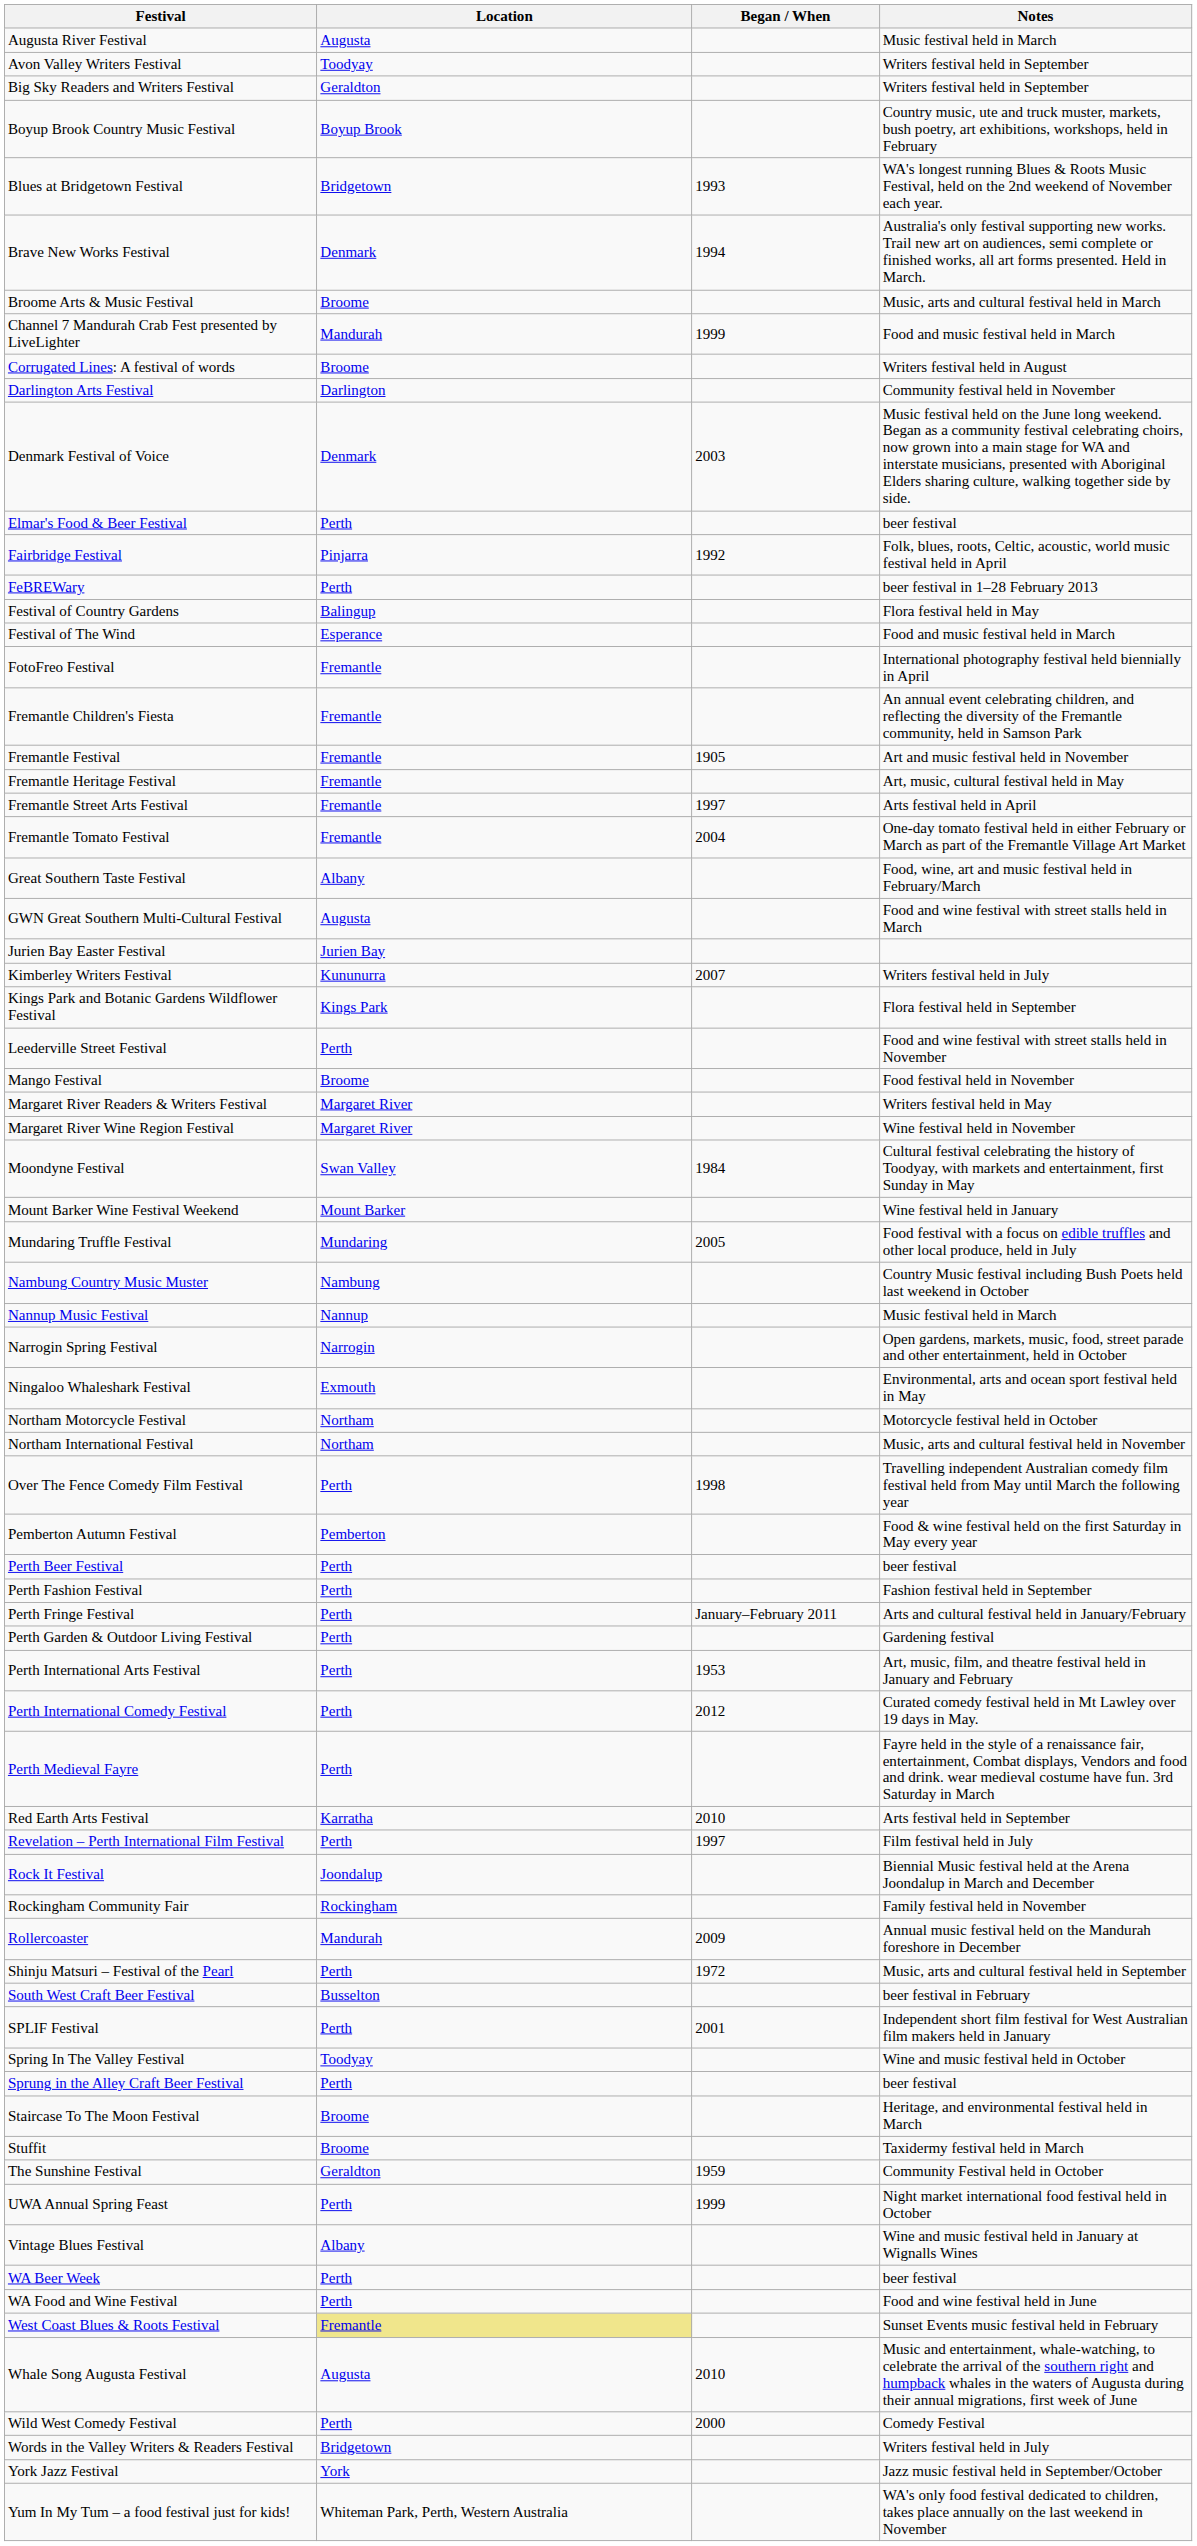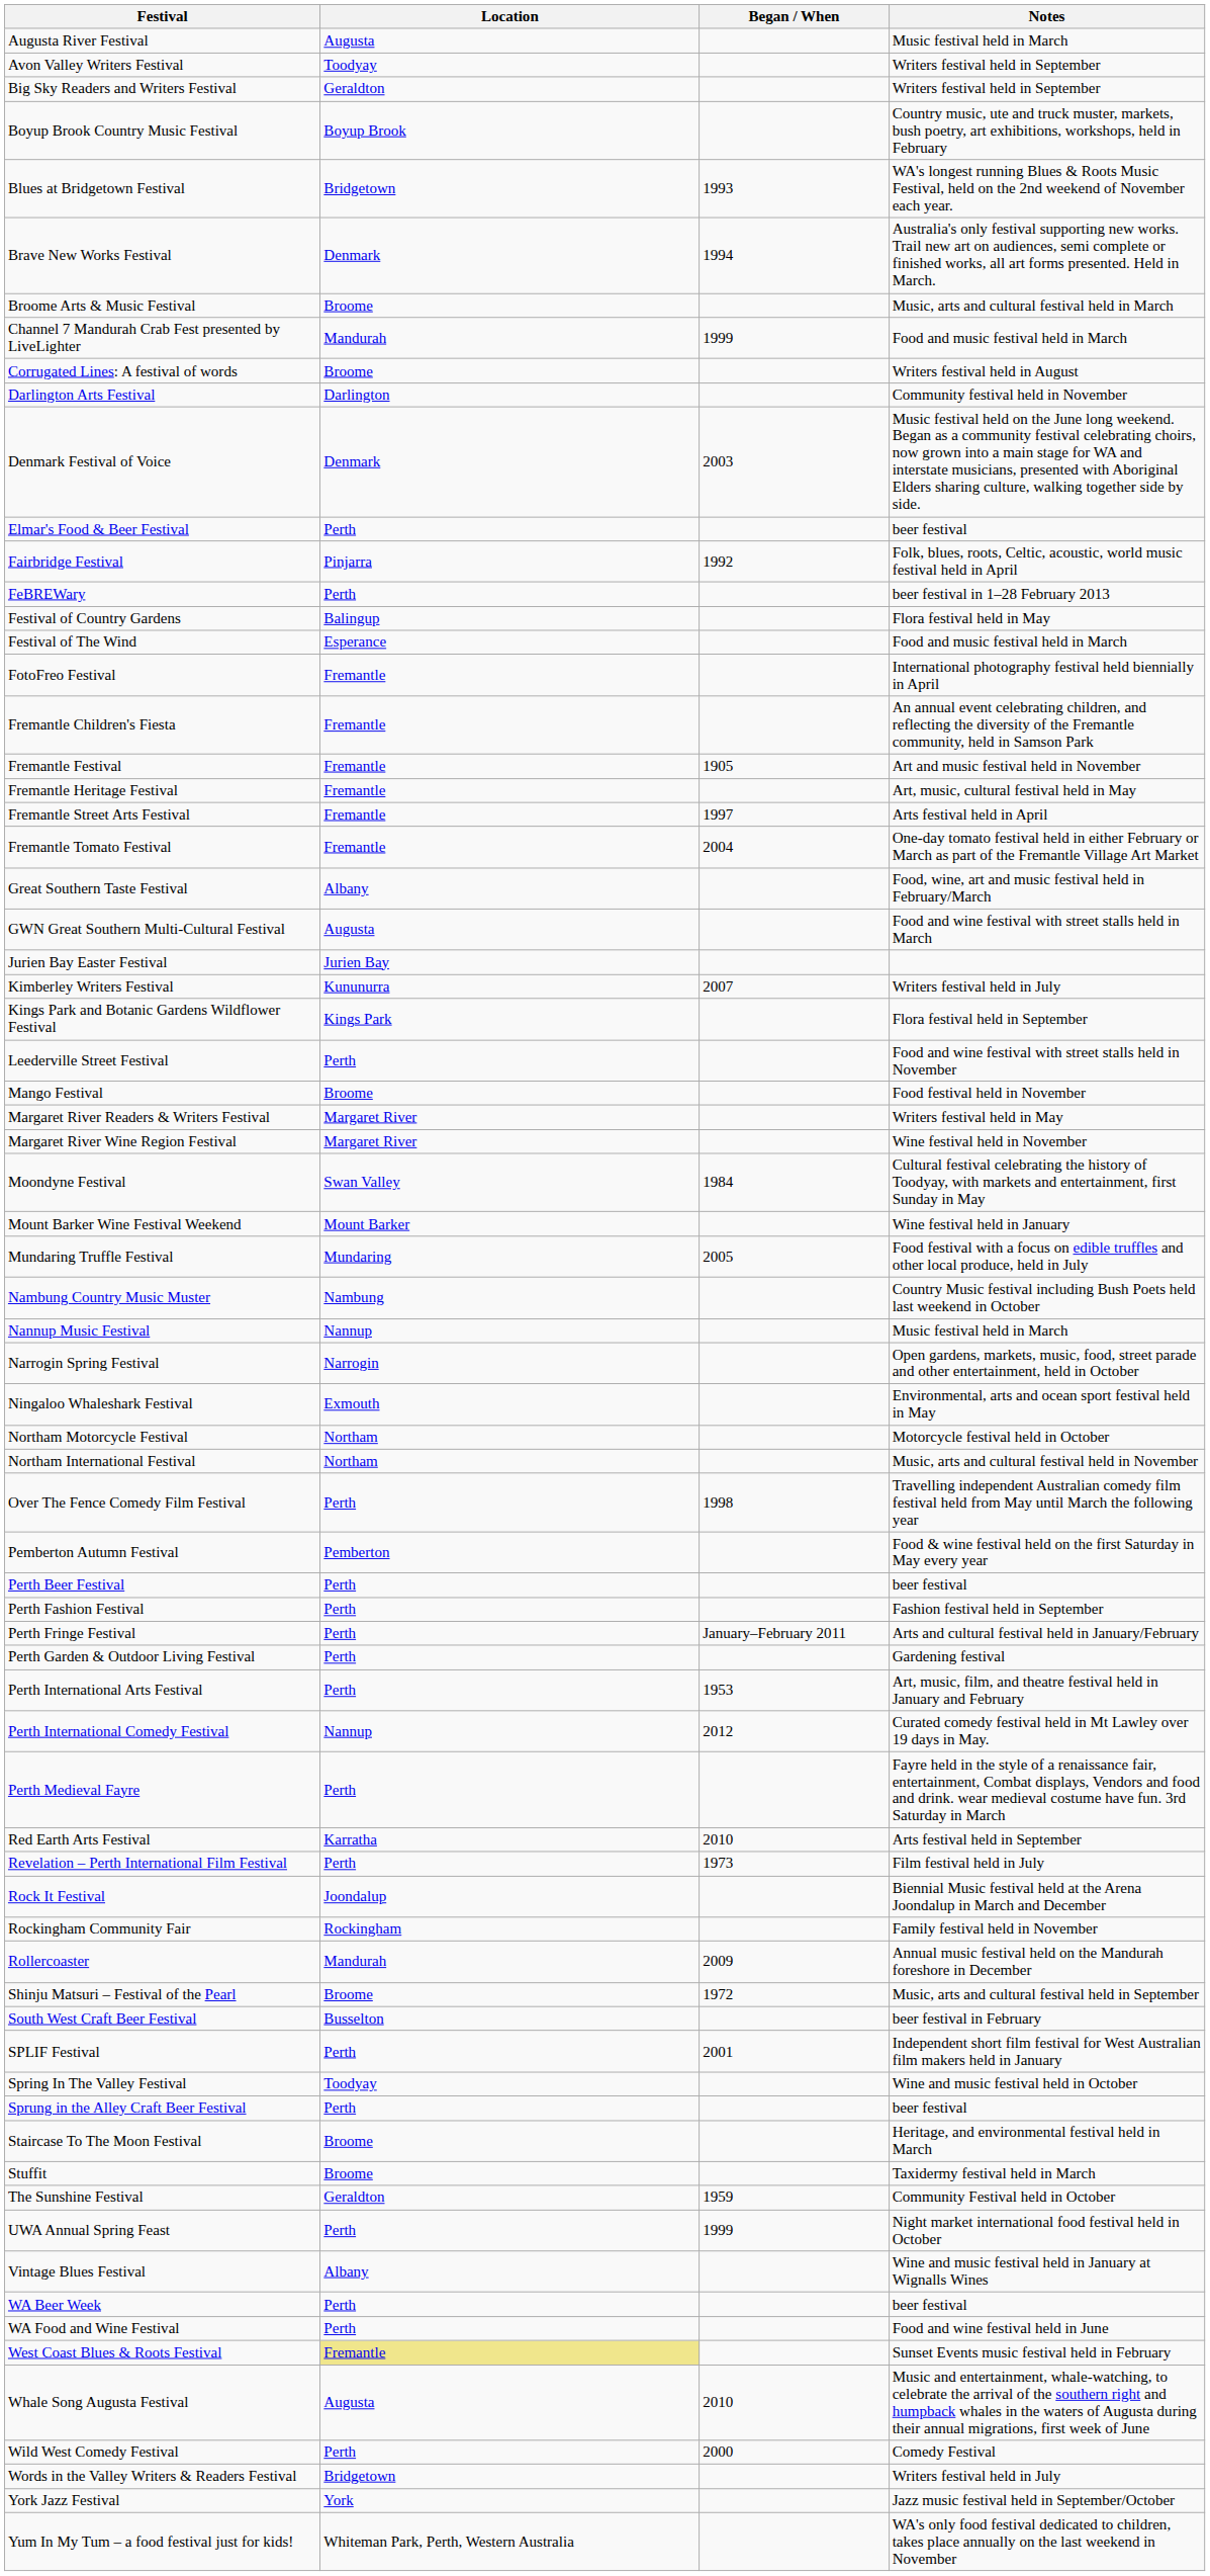 <table class="wikitable sortable" style="width:100%;">
 <tr>
 <th style="width:25%;">Festival</th>
 <th style="width:30%;">Location</th>
 <th style="width:15%;">Began / When</th>
 <th style="width:25%;">Notes</th>
 </tr>
 <tr style="text-align:left;">
 <td>Augusta River Festival</td>
 <td><a href='#'>Augusta</a></td>
 <td></td>
 <td>Music festival held in March</td>
 </tr>
 <tr style="text-align:left;">
 <td>Avon Valley Writers Festival</td>
 <td><a href='#'>Toodyay</a></td>
 <td></td>
 <td>Writers festival held in September</td>
 </tr>
 <tr style="text-align:left;">
 <td>Big Sky Readers and Writers Festival</td>
 <td><a href='#'>Geraldton</a></td>
 <td></td>
 <td>Writers festival held in September</td>
 </tr>
 <tr style="text-align:left;">
 <td>Boyup Brook Country Music Festival</td>
 <td><a href='#'>Boyup Brook</a></td>
 <td></td>
 <td>Country music, ute and truck muster, markets, bush poetry, art exhibitions, workshops, held in February</td>
 </tr>
 <tr style="text-align:left;">
 <td>Blues at Bridgetown Festival</td>
 <td><a href='#'>Bridgetown</a></td>
 <td>1993</td>
 <td>WA's longest running Blues & Roots Music Festival, held on the 2nd weekend of November each year.</td>
 </tr>
 <tr style="text-align:left;">
 <td>Brave New Works Festival</td>
 <td><a href='#'>Denmark</a></td>
 <td>1994</td>
 <td>Australia's only festival supporting new works. Trail new art on audiences, semi complete or finished works, all art forms presented. Held in March.</td>
 </tr>
 <tr style="text-align:left;">
 <td>Broome Arts & Music Festival</td>
 <td><a href='#'>Broome</a></td>
 <td></td>
 <td>Music, arts and cultural festival held in March</td>
 </tr>
 <tr style="text-align:left;">
 <td>Channel 7 Mandurah Crab Fest presented by LiveLighter</td>
 <td><a href='#'>Mandurah</a></td>
 <td>1999</td>
 <td>Food and music festival held in March</td>
 </tr>
 <tr style="text-align:left;">
 <td><a href='#'>Corrugated Lines</a>: A festival of words</td>
 <td><a href='#'>Broome</a></td>
 <td></td>
 <td>Writers festival held in August</td>
 </tr>
 <tr style="text-align:left;">
 <td><a href='#'>Darlington Arts Festival</a></td>
 <td><a href='#'>Darlington</a></td>
 <td></td>
 <td>Community festival held in November</td>
 </tr>
 <tr style="text-align:left;">
 <td>Denmark Festival of Voice</td>
 <td><a href='#'>Denmark</a></td>
 <td>2003</td>
 <td>Music festival held on the June long weekend. Began as a community festival celebrating choirs, now grown into a main stage for WA and interstate musicians, presented with Aboriginal Elders sharing culture, walking together side by side.</td>
 </tr>
 <tr style="text-align:left;">
 <td><a href='#'>Elmar's Food & Beer Festival</a></td>
 <td><a href='#'>Perth</a></td>
 <td></td>
 <td>beer festival</td>
 </tr>
 <tr style="text-align:left;">
 <td><a href='#'>Fairbridge Festival</a></td>
 <td><a href='#'>Pinjarra</a></td>
 <td>1992</td>
 <td>Folk, blues, roots, Celtic, acoustic, world music festival held in April</td>
 </tr>
 <tr style="text-align:left;">
 <td><a href='#'>FeBREWary</a></td>
 <td><a href='#'>Perth</a></td>
 <td></td>
 <td>beer festival in 1–28 February 2013</td>
 </tr>
 <tr style="text-align:left;">
 <td>Festival of Country Gardens</td>
 <td><a href='#'>Balingup</a></td>
 <td></td>
 <td>Flora festival held in May</td>
 </tr>
 <tr style="text-align:left;">
 <td>Festival of The Wind</td>
 <td><a href='#'>Esperance</a></td>
 <td></td>
 <td>Food and music festival held in March</td>
 </tr>
 <tr style="text-align:left;">
 <td>FotoFreo Festival</td>
 <td><a href='#'>Fremantle</a></td>
 <td></td>
 <td>International photography festival held biennially in April</td>
 </tr>
 <tr style="text-align:left;">
 <td>Fremantle Children's Fiesta</td>
 <td><a href='#'>Fremantle</a></td>
 <td></td>
 <td>An annual event celebrating children, and reflecting the diversity of the Fremantle community, held in Samson Park</td>
 </tr>
 <tr style="text-align:left;">
 <td>Fremantle Festival</td>
 <td><a href='#'>Fremantle</a></td>
 <td>1905</td>
 <td>Art and music festival held in November</td>
 </tr>
 <tr style="text-align:left;">
 <td>Fremantle Heritage Festival</td>
 <td><a href='#'>Fremantle</a></td>
 <td></td>
 <td>Art, music, cultural festival held in May</td>
 </tr>
 <tr style="text-align:left;">
 <td>Fremantle Street Arts Festival</td>
 <td><a href='#'>Fremantle</a></td>
 <td>1997</td>
 <td>Arts festival held in April</td>
 </tr>
 <tr style="text-align:left;">
 <td>Fremantle Tomato Festival</td>
 <td><a href='#'>Fremantle</a></td>
 <td>2004</td>
 <td>One-day tomato festival held in either February or March as part of the Fremantle Village Art Market</td>
 </tr>
 <tr style="text-align:left;">
 <td>Great Southern Taste Festival</td>
 <td><a href='#'>Albany</a></td>
 <td></td>
 <td>Food, wine, art and music festival held in February/March</td>
 </tr>
 <tr style="text-align:left;">
 <td>GWN Great Southern Multi-Cultural Festival</td>
 <td><a href='#'>Augusta</a></td>
 <td></td>
 <td>Food and wine festival with street stalls held in March</td>
 </tr>
 <tr style="text-align:left;">
 <td>Jurien Bay Easter Festival</td>
 <td><a href='#'>Jurien Bay</a></td>
 <td></td>
 <td></td>
 </tr>
 <tr style="text-align:left;">
 <td>Kimberley Writers Festival</td>
 <td><a href='#'>Kununurra</a></td>
 <td>2007</td>
 <td>Writers festival held in July</td>
 </tr>
 <tr style="text-align:left;">
 <td>Kings Park and Botanic Gardens Wildflower Festival</td>
 <td><a href='#'>Kings Park</a></td>
 <td></td>
 <td>Flora festival held in September</td>
 </tr>
 <tr style="text-align:left;">
 <td>Leederville Street Festival</td>
 <td><a href='#'>Perth</a></td>
 <td></td>
 <td>Food and wine festival with street stalls held in November</td>
 </tr>
 <tr style="text-align:left;">
 <td>Mango Festival</td>
 <td><a href='#'>Broome</a></td>
 <td></td>
 <td>Food festival held in November</td>
 </tr>
 <tr style="text-align:left;">
 <td>Margaret River Readers & Writers Festival</td>
 <td><a href='#'>Margaret River</a></td>
 <td></td>
 <td>Writers festival held in May</td>
 </tr>
 <tr style="text-align:left;">
 <td>Margaret River Wine Region Festival</td>
 <td><a href='#'>Margaret River</a></td>
 <td></td>
 <td>Wine festival held in November</td>
 </tr>
 <tr style="text-align:left;">
 <td>Moondyne Festival</td>
 <td><a href='#'>Swan Valley</a></td>
 <td>1984</td>
 <td>Cultural festival celebrating the history of Toodyay, with markets and entertainment, first Sunday in May</td>
 </tr>
 <tr style="text-align:left;">
 <td>Mount Barker Wine Festival Weekend</td>
 <td><a href='#'>Mount Barker</a></td>
 <td></td>
 <td>Wine festival held in January</td>
 </tr>
 <tr style="text-align:left;">
 <td>Mundaring Truffle Festival</td>
 <td><a href='#'>Mundaring</a></td>
 <td>2005</td>
 <td>Food festival with a focus on <a href='#'>edible truffles</a> and other local produce, held in July</td>
 </tr>
 <tr style="text-align:left;">
 <td><a href='#'>Nambung Country Music Muster</a></td>
 <td><a href='#'>Nambung</a></td>
 <td></td>
 <td>Country Music festival including Bush Poets held last weekend in October</td>
 </tr>
 <tr style="text-align:left;">
 <td><a href='#'>Nannup Music Festival</a></td>
 <td><a href='#'>Nannup</a></td>
 <td></td>
 <td>Music festival held in March</td>
 </tr>
 <tr style="text-align:left;">
 <td>Narrogin Spring Festival</td>
 <td><a href='#'>Narrogin</a></td>
 <td></td>
 <td>Open gardens, markets, music, food, street parade and other entertainment, held in October</td>
 </tr>
 <tr style="text-align:left;">
 <td>Ningaloo Whaleshark Festival</td>
 <td><a href='#'>Exmouth</a></td>
 <td></td>
 <td>Environmental, arts and ocean sport festival held in May</td>
 </tr>
 <tr style="text-align:left;">
 <td>Northam Motorcycle Festival</td>
 <td><a href='#'>Northam</a></td>
 <td></td>
 <td>Motorcycle festival held in October</td>
 </tr>
 <tr style="text-align:left;">
 <td>Northam International Festival</td>
 <td><a href='#'>Northam</a></td>
 <td></td>
 <td>Music, arts and cultural festival held in November</td>
 </tr>
 <tr style="text-align:left;">
 <td>Over The Fence Comedy Film Festival</td>
 <td><a href='#'>Perth</a></td>
 <td>1998</td>
 <td>Travelling independent Australian comedy film festival held from May until March the following year</td>
 </tr>
 <tr style="text-align:left;">
 <td>Pemberton Autumn Festival</td>
 <td><a href='#'>Pemberton</a></td>
 <td></td>
 <td>Food & wine festival held on the first Saturday in May every year</td>
 </tr>
 <tr style="text-align:left;">
 <td><a href='#'>Perth Beer Festival</a></td>
 <td><a href='#'>Perth</a></td>
 <td></td>
 <td>beer festival</td>
 </tr>
 <tr style="text-align:left;">
 <td>Perth Fashion Festival</td>
 <td><a href='#'>Perth</a></td>
 <td></td>
 <td>Fashion festival held in September</td>
 </tr>
 <tr style="text-align:left;">
 <td>Perth Fringe Festival</td>
 <td><a href='#'>Perth</a></td>
 <td>January–February 2011</td>
 <td>Arts and cultural festival held in January/February</td>
 </tr>
 <tr>
 <td>Perth Garden & Outdoor Living Festival</td>
 <td><a href='#'>Perth</a></td>
 <td></td>
 <td>Gardening festival</td>
 </tr>
 <tr style="text-align:left;">
 <td>Perth International Arts Festival</td>
 <td><a href='#'>Perth</a></td>
 <td>1953</td>
 <td>Art, music, film, and theatre festival held in January and February</td>
 </tr>
 <tr style="text-align:left;">
 <td><a href='#'>Perth International Comedy Festival</a></td>
-<td><a href='#'>Perth</a></td>
+<td><a href='#'>Nannup</a></td>
 <td>2012</td>
 <td>Curated comedy festival held in Mt Lawley over 19 days in May.</td>
 </tr>
 <tr style="text-align:left;">
 <td><a href='#'>Perth Medieval Fayre</a></td>
 <td><a href='#'>Perth</a></td>
 <td></td>
 <td>Fayre held in the style of a renaissance fair, entertainment, Combat displays, Vendors and food and drink. wear medieval costume have fun. 3rd Saturday in March</td>
 </tr>
 <tr style="text-align:left;">
 <td>Red Earth Arts Festival</td>
 <td><a href='#'>Karratha</a></td>
 <td>2010</td>
 <td>Arts festival held in September</td>
 </tr>
 <tr style="text-align:left;">
 <td><a href='#'>Revelation – Perth International Film Festival</a></td>
 <td><a href='#'>Perth</a></td>
-<td>1997</td>
+<td>1973</td>
 <td>Film festival held in July</td>
 </tr>
 <tr style="text-align:left;">
 <td><a href='#'>Rock It Festival</a></td>
 <td><a href='#'>Joondalup</a></td>
 <td></td>
 <td>Biennial Music festival held at the Arena Joondalup in March and December</td>
 </tr>
 <tr style="text-align:left;">
 <td>Rockingham Community Fair</td>
 <td><a href='#'>Rockingham</a></td>
 <td></td>
 <td>Family festival held in November</td>
 </tr>
 <tr align=>
 <td><a href='#'>Rollercoaster</a></td>
 <td><a href='#'>Mandurah</a></td>
 <td>2009</td>
 <td>Annual music festival held on the Mandurah foreshore in December</td>
 </tr>
 <tr style="text-align:left;">
 <td>Shinju Matsuri – Festival of the <a href='#'>Pearl</a></td>
-<td><a href='#'>Perth</a></td>
+<td><a href='#'>Broome</a></td>
 <td>1972</td>
 <td>Music, arts and cultural festival held in September</td>
 </tr>
 <tr style="text-align:left;">
 <td><a href='#'>South West Craft Beer Festival</a></td>
 <td><a href='#'>Busselton</a></td>
 <td></td>
 <td>beer festival in February</td>
 </tr>
 <tr style="text-align:left;">
 <td>SPLIF Festival</td>
 <td><a href='#'>Perth</a></td>
 <td>2001</td>
 <td>Independent short film festival for West Australian film makers held in January</td>
 </tr>
 <tr style="text-align:left;">
 <td>Spring In The Valley Festival</td>
 <td><a href='#'>Toodyay</a></td>
 <td></td>
 <td>Wine and music festival held in October</td>
 </tr>
 <tr style="text-align:left;">
 <td><a href='#'>Sprung in the Alley Craft Beer Festival</a></td>
 <td><a href='#'>Perth</a></td>
 <td></td>
 <td>beer festival</td>
 </tr>
 <tr style="text-align:left;">
 <td>Staircase To The Moon Festival</td>
 <td><a href='#'>Broome</a></td>
 <td></td>
 <td>Heritage, and environmental festival held in March</td>
 </tr>
 <tr style="text-align:left;">
 <td Stuffit (festival)>Stuffit</td>
 <td><a href='#'>Broome</a></td>
 <td></td>
 <td>Taxidermy festival held in March</td>
 </tr>
 <tr style="text-align:left;">
 <td>The Sunshine Festival</td>
 <td><a href='#'>Geraldton</a></td>
 <td>1959</td>
 <td>Community Festival held in October</td>
 </tr>
 <tr style="text-align:left;">
 <td>UWA Annual Spring Feast</td>
 <td><a href='#'>Perth</a></td>
 <td>1999</td>
 <td>Night market international food festival held in October</td>
 </tr>
 <tr style="text-align:left;">
 <td>Vintage Blues Festival</td>
 <td><a href='#'>Albany</a></td>
 <td></td>
 <td>Wine and music festival held in January at Wignalls Wines</td>
 </tr>
 <tr style="text-align:left;">
 <td><a href='#'>WA Beer Week</a></td>
 <td><a href='#'>Perth</a></td>
 <td></td>
 <td>beer festival</td>
 </tr>
 <tr style="text-align:left;">
 <td>WA Food and Wine Festival</td>
 <td><a href='#'>Perth</a></td>
 <td></td>
 <td>Food and wine festival held in June</td>
 </tr>
 <tr style="text-align:left;">
 <td><a href='#'>West Coast Blues & Roots Festival</a></td>
 <td style="background: khaki;"><a href='#'>Fremantle</a></td>
 <td></td>
 <td>Sunset Events music festival held in February</td>
 </tr>
 <tr style="text-align:left;">
 <td>Whale Song Augusta Festival</td>
 <td><a href='#'>Augusta</a></td>
 <td>2010</td>
 <td>Music and entertainment, whale-watching, to celebrate the arrival of the <a href='#'>southern right</a> and <a href='#'>humpback</a> whales in the waters of Augusta during their annual migrations, first week of June</td>
 </tr>
 <tr style="text-align:left;">
 <td>Wild West Comedy Festival</td>
 <td><a href='#'>Perth</a></td>
 <td>2000</td>
 <td>Comedy Festival</td>
 </tr>
 <tr style="text-align:left;">
 <td>Words in the Valley Writers & Readers Festival</td>
 <td><a href='#'>Bridgetown</a></td>
 <td></td>
 <td>Writers festival held in July</td>
 </tr>
 <tr style="text-align:left;">
 <td>York Jazz Festival</td>
 <td><a href='#'>York</a></td>
 <td></td>
 <td>Jazz music festival held in September/October</td>
 </tr>
 <tr style="text-align:left;">
 <td>Yum In My Tum – a food festival just for kids!</td>
 <td>Whiteman Park, Perth, Western Australia</td>
 <td></td>
 <td>WA's only food festival dedicated to children, takes place annually on the last weekend in November</td>
 </tr>
 </table>
